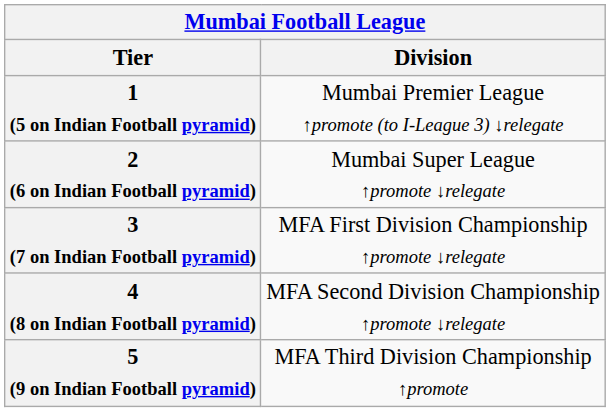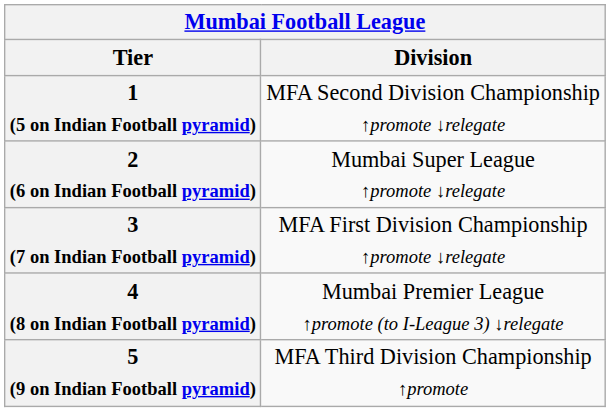 <table class="wikitable" style="text-align:center;">
 <tr>
 <th colspan="2"><a href='#'>Mumbai Football League</a></th>
 </tr>
 <tr>
 <th>Tier</th>
 <th>Division</th>
 </tr>
 <tr>
 <th>1<br><sub>(5 on Indian Football <a href='#'>pyramid</a>)</sub></th>
-<td>Mumbai Premier League<br><em><sub>↑promote (to I-League 3) ↓relegate</sub></em></td>
+<td>MFA Second Division Championship<br><em><sub>↑promote ↓relegate</sub></em></td>
 </tr>
 <tr>
 <th>2<br><sub>(6 on Indian Football <a href='#'>pyramid</a>)</sub></th>
 <td>Mumbai Super League<br><em><sub>↑promote ↓relegate</sub></em></td>
 </tr>
 <tr>
 <th>3<br><sub>(7 on Indian Football <a href='#'>pyramid</a>)</sub></th>
 <td>MFA First Division Championship<br><em><sub>↑promote ↓relegate</sub></em></td>
 </tr>
 <tr>
 <th>4<br><sub>(8 on Indian Football <a href='#'>pyramid</a>)</sub></th>
-<td>MFA Second Division Championship<br><em><sub>↑promote ↓relegate</sub></em></td>
+<td>Mumbai Premier League<br><em><sub>↑promote (to I-League 3) ↓relegate</sub></em></td>
 </tr>
 <tr>
 <th>5<br><sub>(9 on Indian Football <a href='#'>pyramid</a>)</sub></th>
 <td>MFA Third Division Championship<br><em><sub>↑promote</sub></em></td>
 </tr>
 </table>
